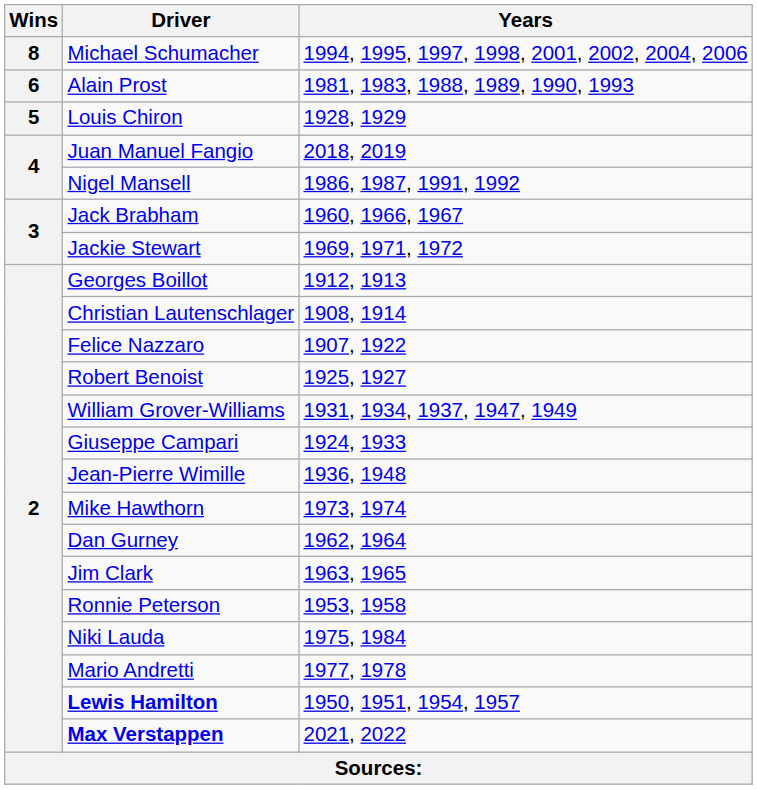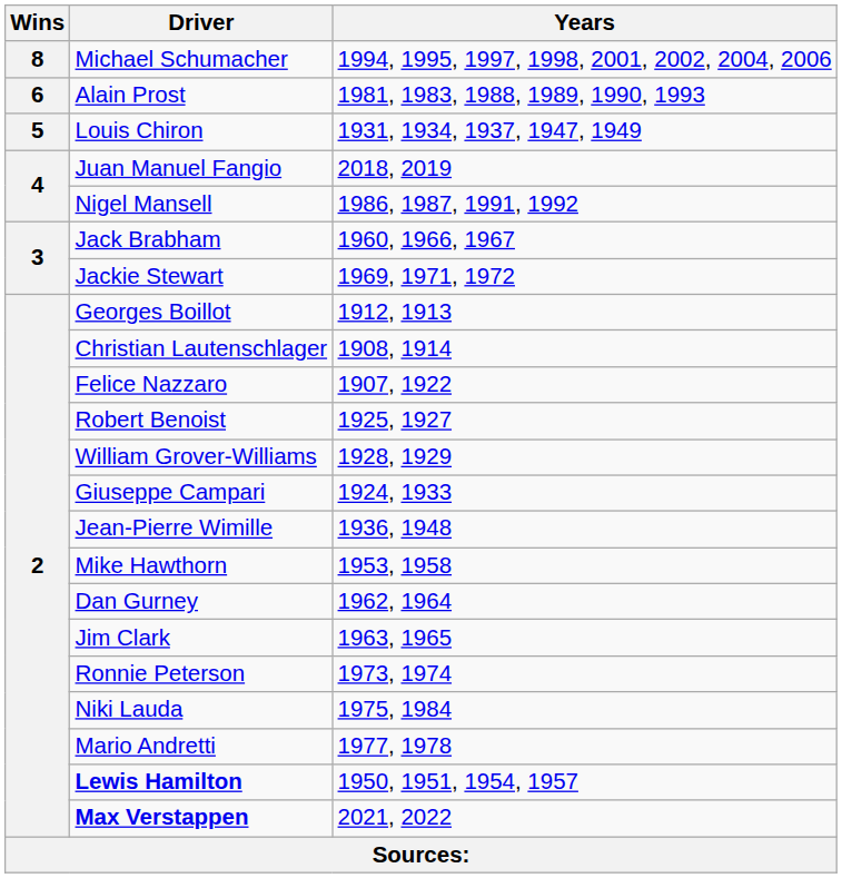 <table class="wikitable">
 <tr>
 <th>Wins</th>
 <th>Driver</th>
 <th>Years</th>
 </tr>
 <tr>
 <th>8</th>
 <td> <a href='#'>Michael Schumacher</a></td>
 <td><a href='#'>1994</a>, <a href='#'>1995</a>, <a href='#'>1997</a>, <a href='#'>1998</a>, <a href='#'>2001</a>, <a href='#'>2002</a>, <a href='#'>2004</a>, <a href='#'>2006</a></td>
 </tr>
 <tr>
 <th>6</th>
 <td> <a href='#'>Alain Prost</a></td>
 <td><a href='#'>1981</a>, <a href='#'>1983</a>, <a href='#'>1988</a>, <a href='#'>1989</a>, <a href='#'>1990</a>, <a href='#'>1993</a></td>
 </tr>
 <tr>
 <th>5</th>
 <td> <a href='#'>Louis Chiron</a></td>
-<td><span><a href='#'>1928</a></span>, <span><a href='#'>1929</a></span></td>
+<td><span><a href='#'>1931</a>,</span> <span><a href='#'>1934</a></span>, <span><a href='#'>1937</a></span>, <span><a href='#'>1947</a></span>, <span><a href='#'>1949</a></span></td>
 </tr>
 <tr>
 <th rowspan="2">4</th>
 <td> <a href='#'>Juan Manuel Fangio</a></td>
 <td><a href='#'>2018</a>, <a href='#'>2019</a></td>
 </tr>
 <tr>
 <td> <a href='#'>Nigel Mansell</a></td>
 <td><a href='#'>1986</a>, <a href='#'>1987</a>, <a href='#'>1991</a>, <a href='#'>1992</a></td>
 </tr>
 <tr>
 <th rowspan="2">3</th>
 <td> <a href='#'>Jack Brabham</a></td>
 <td><a href='#'>1960</a>, <a href='#'>1966</a>, <a href='#'>1967</a></td>
 </tr>
 <tr>
 <td> <a href='#'>Jackie Stewart</a></td>
 <td><a href='#'>1969</a>, <a href='#'>1971</a>, <a href='#'>1972</a></td>
 </tr>
 <tr>
 <th rowspan="15">2</th>
 <td> <a href='#'>Georges Boillot</a></td>
 <td><span><a href='#'>1912</a></span>, <span><a href='#'>1913</a></span></td>
 </tr>
 <tr>
 <td> <a href='#'>Christian Lautenschlager</a></td>
 <td><span><a href='#'>1908</a></span>, <span><a href='#'>1914</a></span></td>
 </tr>
 <tr>
 <td> <a href='#'>Felice Nazzaro</a></td>
 <td><span><a href='#'>1907</a></span>, <span><a href='#'>1922</a></span></td>
 </tr>
 <tr>
 <td> <a href='#'>Robert Benoist</a></td>
 <td><span><a href='#'>1925</a></span>, <span><a href='#'>1927</a></span></td>
 </tr>
 <tr>
 <td> <a href='#'>William Grover-Williams</a></td>
-<td><span><a href='#'>1931</a>,</span> <span><a href='#'>1934</a></span>, <span><a href='#'>1937</a></span>, <span><a href='#'>1947</a></span>, <span><a href='#'>1949</a></span></td>
+<td><span><a href='#'>1928</a></span>, <span><a href='#'>1929</a></span></td>
 </tr>
 <tr>
 <td> <a href='#'>Giuseppe Campari</a></td>
 <td><span><a href='#'>1924</a></span>, <span><a href='#'>1933</a></span></td>
 </tr>
 <tr>
 <td> <a href='#'>Jean-Pierre Wimille</a></td>
 <td><span><a href='#'>1936</a></span>, <span><a href='#'>1948</a></span></td>
 </tr>
 <tr>
 <td> <a href='#'>Mike Hawthorn</a></td>
-<td><a href='#'>1973</a>, <a href='#'>1974</a></td>
+<td><a href='#'>1953</a>, <a href='#'>1958</a></td>
 </tr>
 <tr>
 <td> <a href='#'>Dan Gurney</a></td>
 <td><a href='#'>1962</a>, <a href='#'>1964</a></td>
 </tr>
 <tr>
 <td> <a href='#'>Jim Clark</a></td>
 <td><a href='#'>1963</a>, <a href='#'>1965</a></td>
 </tr>
 <tr>
 <td> <a href='#'>Ronnie Peterson</a></td>
-<td><a href='#'>1953</a>, <a href='#'>1958</a></td>
+<td><a href='#'>1973</a>, <a href='#'>1974</a></td>
 </tr>
 <tr>
 <td> <a href='#'>Niki Lauda</a></td>
 <td><a href='#'>1975</a>, <a href='#'>1984</a></td>
 </tr>
 <tr>
 <td> <a href='#'>Mario Andretti</a></td>
 <td><a href='#'>1977</a>, <a href='#'>1978</a></td>
 </tr>
 <tr>
 <td> <strong><a href='#'>Lewis Hamilton</a></strong></td>
 <td><a href='#'>1950</a>, <a href='#'>1951</a>, <a href='#'>1954</a>, <a href='#'>1957</a></td>
 </tr>
 <tr>
 <td> <strong><a href='#'>Max Verstappen</a></strong></td>
 <td><a href='#'>2021</a>, <a href='#'>2022</a></td>
 </tr>
 <tr>
 <th colspan=3>Sources:</th>
 </tr>
 </table>
